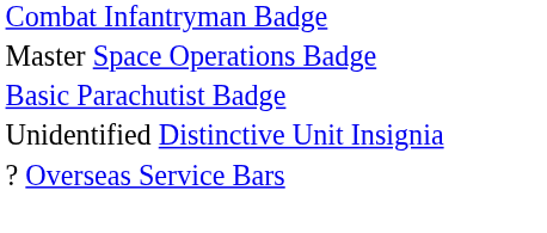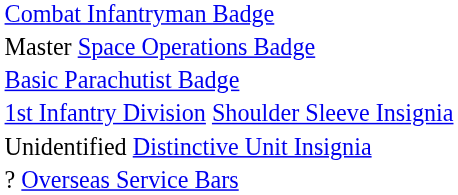 <table>
 <tr>
 <td></td>
 <td><a href='#'>Combat Infantryman Badge</a></td>
 </tr>
 <tr>
 <td></td>
 <td>Master <a href='#'>Space Operations Badge</a></td>
 </tr>
 <tr>
 <td></td>
 <td><a href='#'>Basic Parachutist Badge</a></td>
 </tr>
 <tr>
 <td></td>
+<td><a href='#'>1st Infantry Division</a> <a href='#'>Shoulder Sleeve Insignia</a></td>
+</tr>
+<tr>
+<td></td>
 <td>Unidentified <a href='#'>Distinctive Unit Insignia</a></td>
 </tr>
 <tr>
 <td></td>
 <td>? <a href='#'>Overseas Service Bars</a></td>
 </tr>
 </table>
